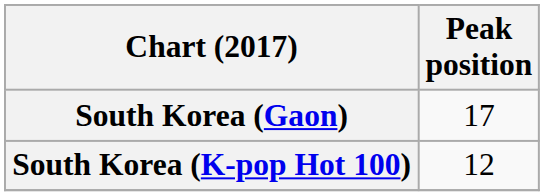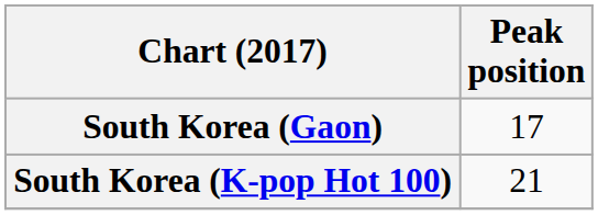 <table class="wikitable plainrowheaders sortable" style="text-align:center">
 <tr>
 <th scope="col">Chart (2017)</th>
 <th scope="col">Peak<br>position</th>
 </tr>
 <tr>
 <th scope="row">South Korea (<a href='#'>Gaon</a>)</th>
 <td>17</td>
 </tr>
 <tr>
 <th scope="row">South Korea (<a href='#'>K-pop Hot 100</a>)</th>
-<td>12</td>
+<td>21</td>
 </tr>
 <tr>
 </tr>
 </table>
